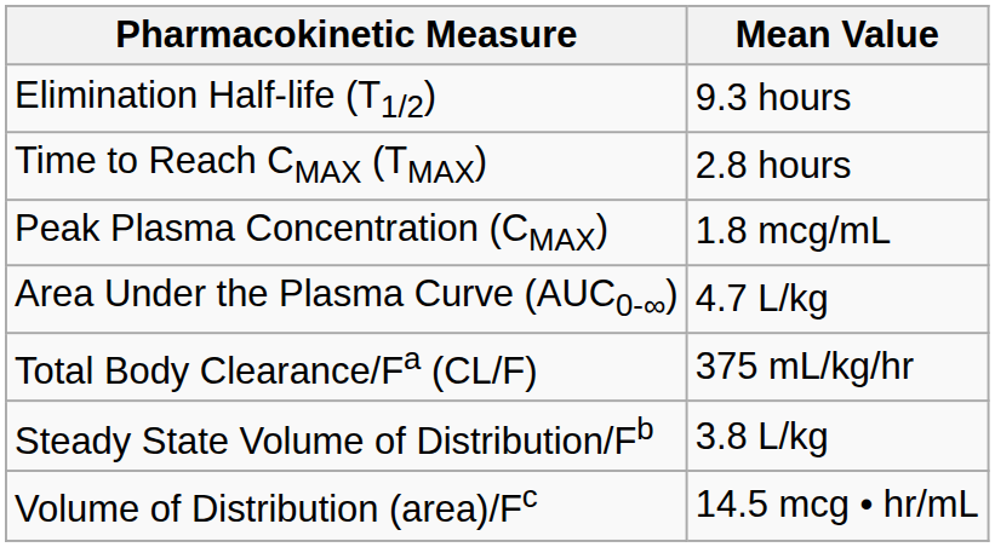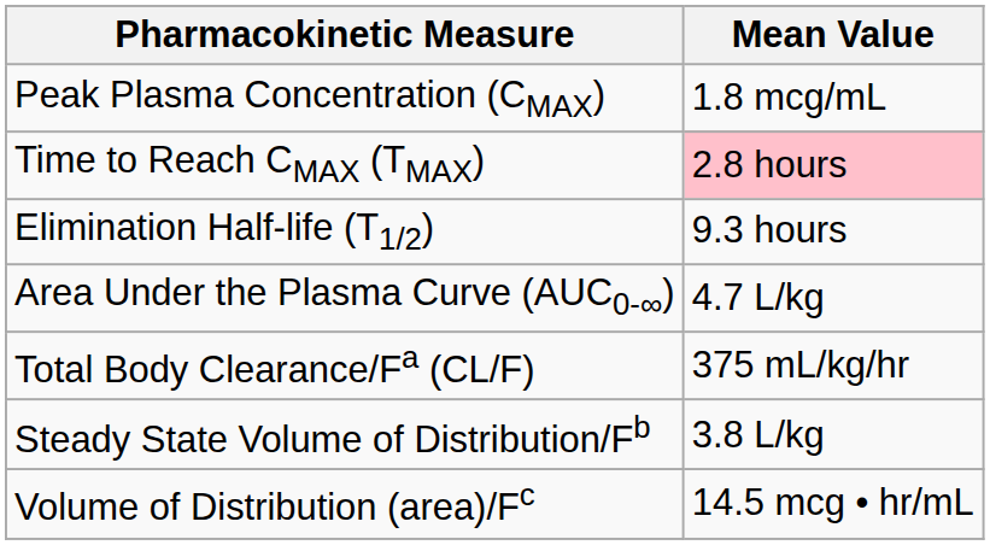 <table class="wikitable">
 <tr>
 <th><strong>Pharmacokinetic Measure</strong></th>
 <th><strong>Mean Value</strong></th>
 </tr>
 <tr>
-<td>Elimination Half-life (T<sub>1/2</sub>)</td>
-<td>9.3 hours</td>
+<td>Peak Plasma Concentration (C<sub>MAX</sub>)</td>
+<td>1.8 mcg/mL</td>
 </tr>
 <tr>
 <td>Time to Reach C<sub>MAX</sub> (T<sub>MAX</sub>)</td>
-<td>2.8 hours</td>
+<td style="background: pink;">2.8 hours</td>
 </tr>
 <tr>
-<td>Peak Plasma Concentration (C<sub>MAX</sub>)</td>
-<td>1.8 mcg/mL</td>
+<td>Elimination Half-life (T<sub>1/2</sub>)</td>
+<td>9.3 hours</td>
 </tr>
 <tr>
 <td>Area Under the Plasma Curve (AUC<sub>0-∞</sub>)</td>
 <td>4.7 L/kg</td>
 </tr>
 <tr>
 <td>Total Body Clearance/F<sup>a</sup> (CL/F)</td>
 <td>375 mL/kg/hr</td>
 </tr>
 <tr>
 <td>Steady State Volume of Distribution/F<sup>b</sup></td>
 <td>3.8 L/kg</td>
 </tr>
 <tr>
 <td>Volume of Distribution (area)/F<sup>c</sup></td>
 <td>14.5 mcg • hr/mL</td>
 </tr>
 </table>
